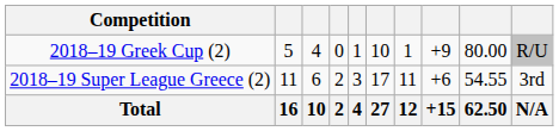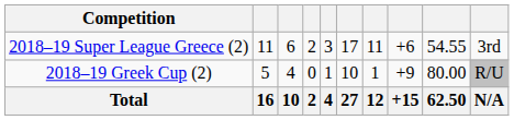 <table class="wikitable" style="text-align:center">
 <tr>
 <th>Competition</th>
 <th></th>
 <th></th>
 <th></th>
 <th></th>
 <th></th>
 <th></th>
 <th></th>
 <th></th>
 <th></th>
 </tr>
 <tr>
+<td><a href='#'>2018–19 Super League Greece</a> (2)</td>
+<td>11</td>
+<td>6</td>
+<td>2</td>
+<td>3</td>
+<td>17</td>
+<td>11</td>
+<td>+6</td>
+<td>54.55</td>
+<td>3rd</td>
+</tr>
+<tr>
 <td><a href='#'>2018–19 Greek Cup</a> (2)</td>
 <td>5</td>
 <td>4</td>
 <td>0</td>
 <td>1</td>
 <td>10</td>
 <td>1</td>
 <td>+9</td>
 <td>80.00</td>
 <td bgcolor=#C0C0C0>R/U</td>
-</tr>
-<tr>
-<td><a href='#'>2018–19 Super League Greece</a> (2)</td>
-<td>11</td>
-<td>6</td>
-<td>2</td>
-<td>3</td>
-<td>17</td>
-<td>11</td>
-<td>+6</td>
-<td>54.55</td>
-<td>3rd</td>
 </tr>
 <tr>
 <th>Total</th>
 <th>16</th>
 <th>10</th>
 <th>2</th>
 <th>4</th>
 <th>27</th>
 <th>12</th>
 <th>+15</th>
 <th>62.50</th>
 <th>N/A</th>
 </tr>
 </table>
